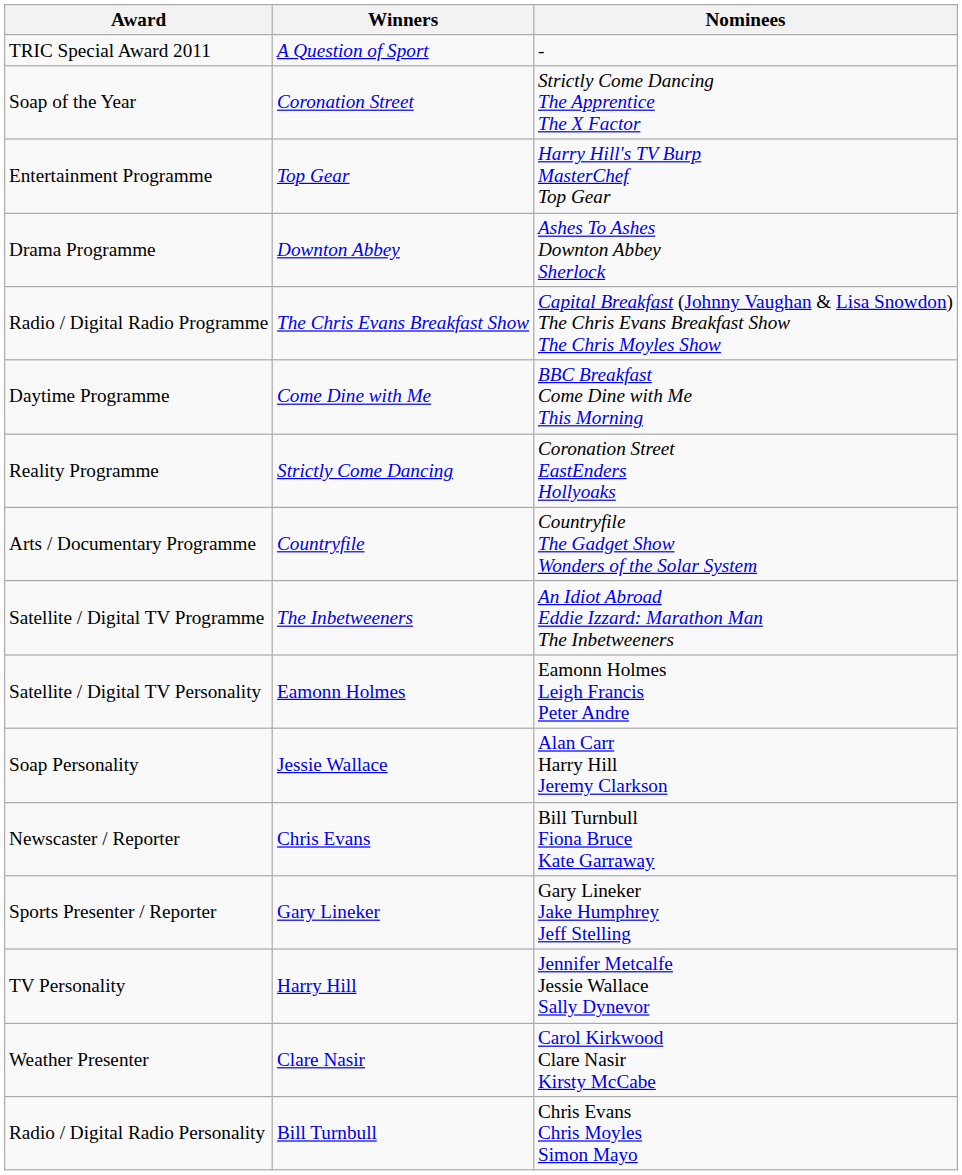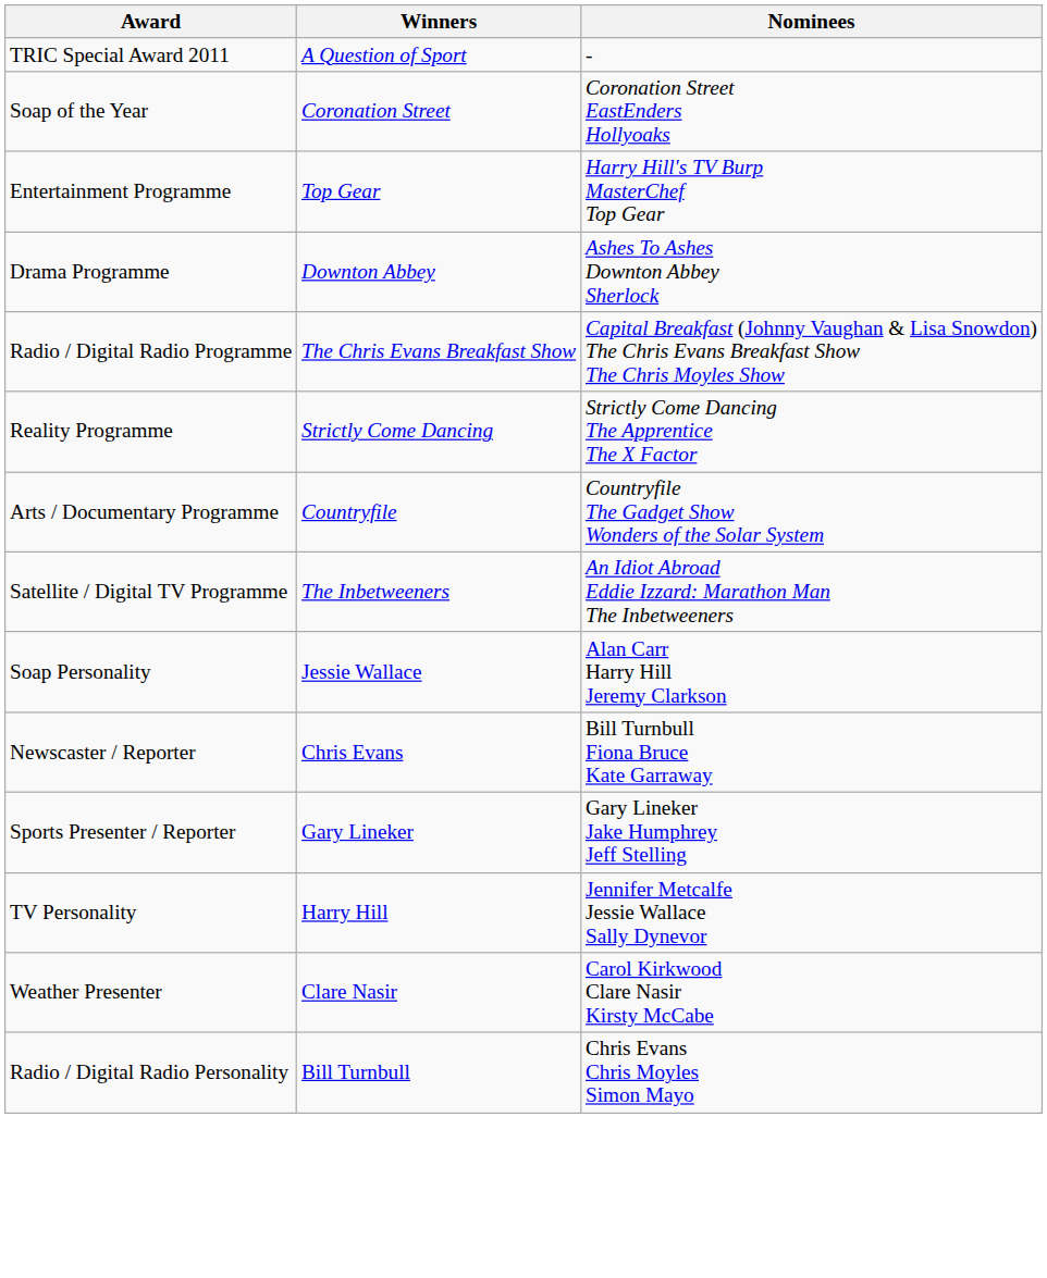 <table class="wikitable">
 <tr>
 <th>Award</th>
 <th>Winners</th>
 <th>Nominees</th>
 </tr>
 <tr>
 <td>TRIC Special Award 2011</td>
 <td><em><a href='#'>A Question of Sport</a></em></td>
 <td>-</td>
 </tr>
 <tr>
 <td>Soap of the Year</td>
 <td><em><a href='#'>Coronation Street</a></em></td>
-<td><em>Strictly Come Dancing <br><a href='#'>The Apprentice</a> <br><a href='#'>The X Factor</a></em></td>
+<td><em>Coronation Street <br><a href='#'>EastEnders</a> <br><a href='#'>Hollyoaks</a></em></td>
 </tr>
 <tr>
 <td>Entertainment Programme</td>
 <td><em><a href='#'>Top Gear</a></em></td>
 <td><em><a href='#'>Harry Hill's TV Burp</a> <br><a href='#'>MasterChef</a> <br>Top Gear</em></td>
 </tr>
 <tr>
 <td>Drama Programme</td>
 <td><em><a href='#'>Downton Abbey</a></em></td>
 <td><em><a href='#'>Ashes To Ashes</a> <br>Downton Abbey <br><a href='#'>Sherlock</a></em></td>
 </tr>
 <tr>
 <td>Radio / Digital Radio Programme</td>
 <td><em><a href='#'>The Chris Evans Breakfast Show</a></em></td>
 <td><em><a href='#'>Capital Breakfast</a></em> (<a href='#'>Johnny Vaughan</a> & <a href='#'>Lisa Snowdon</a>) <br><em>The Chris Evans Breakfast Show <br><a href='#'>The Chris Moyles Show</a></em></td>
 </tr>
 <tr>
-<td>Daytime Programme</td>
-<td><em><a href='#'>Come Dine with Me</a></em></td>
-<td><em><a href='#'>BBC Breakfast</a> <br>Come Dine with Me <br><a href='#'>This Morning</a></em></td>
-</tr>
-<tr>
 <td>Reality Programme</td>
 <td><em><a href='#'>Strictly Come Dancing</a></em></td>
-<td><em>Coronation Street <br><a href='#'>EastEnders</a> <br><a href='#'>Hollyoaks</a></em></td>
+<td><em>Strictly Come Dancing <br><a href='#'>The Apprentice</a> <br><a href='#'>The X Factor</a></em></td>
 </tr>
 <tr>
 <td>Arts / Documentary Programme</td>
 <td><em><a href='#'>Countryfile</a></em></td>
 <td><em>Countryfile <br><a href='#'>The Gadget Show</a> <br><a href='#'>Wonders of the Solar System</a></em></td>
 </tr>
 <tr>
 <td>Satellite / Digital TV Programme</td>
 <td><em><a href='#'>The Inbetweeners</a></em></td>
 <td><em><a href='#'>An Idiot Abroad</a> <br><a href='#'>Eddie Izzard: Marathon Man</a> <br>The Inbetweeners</em></td>
-</tr>
-<tr>
-<td>Satellite / Digital TV Personality</td>
-<td><a href='#'>Eamonn Holmes</a></td>
-<td>Eamonn Holmes <br><a href='#'>Leigh Francis</a> <br><a href='#'>Peter Andre</a></td>
 </tr>
 <tr>
 <td>Soap Personality</td>
 <td><a href='#'>Jessie Wallace</a></td>
 <td><a href='#'>Alan Carr</a> <br>Harry Hill <br><a href='#'>Jeremy Clarkson</a></td>
 </tr>
 <tr>
 <td>Newscaster / Reporter</td>
 <td><a href='#'>Chris Evans</a></td>
 <td>Bill Turnbull <br><a href='#'>Fiona Bruce</a> <br><a href='#'>Kate Garraway</a></td>
 </tr>
 <tr>
 <td>Sports Presenter / Reporter</td>
 <td><a href='#'>Gary Lineker</a></td>
 <td>Gary Lineker <br><a href='#'>Jake Humphrey</a> <br><a href='#'>Jeff Stelling</a></td>
 </tr>
 <tr>
 <td>TV Personality</td>
 <td><a href='#'>Harry Hill</a></td>
 <td><a href='#'>Jennifer Metcalfe</a> <br>Jessie Wallace <br><a href='#'>Sally Dynevor</a></td>
 </tr>
 <tr>
 <td>Weather Presenter</td>
 <td><a href='#'>Clare Nasir</a></td>
 <td><a href='#'>Carol Kirkwood</a> <br>Clare Nasir <br><a href='#'>Kirsty McCabe</a></td>
 </tr>
 <tr>
 <td>Radio / Digital Radio Personality</td>
 <td><a href='#'>Bill Turnbull</a></td>
 <td>Chris Evans <br><a href='#'>Chris Moyles</a> <br><a href='#'>Simon Mayo</a></td>
 </tr>
 </table>
